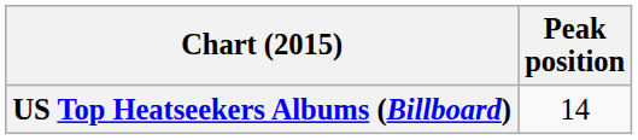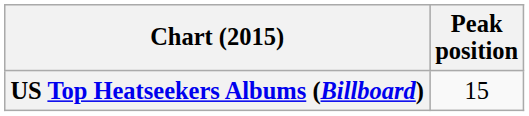 <table class="wikitable sortable plainrowheaders" style="text-align:center">
 <tr>
 <th scope="col">Chart (2015)</th>
 <th scope="col">Peak<br>position</th>
 </tr>
 <tr>
 <th scope="row">US <a href='#'>Top Heatseekers Albums</a> (<em><a href='#'>Billboard</a></em>)</th>
-<td>14</td>
+<td>15</td>
 </tr>
 </table>
